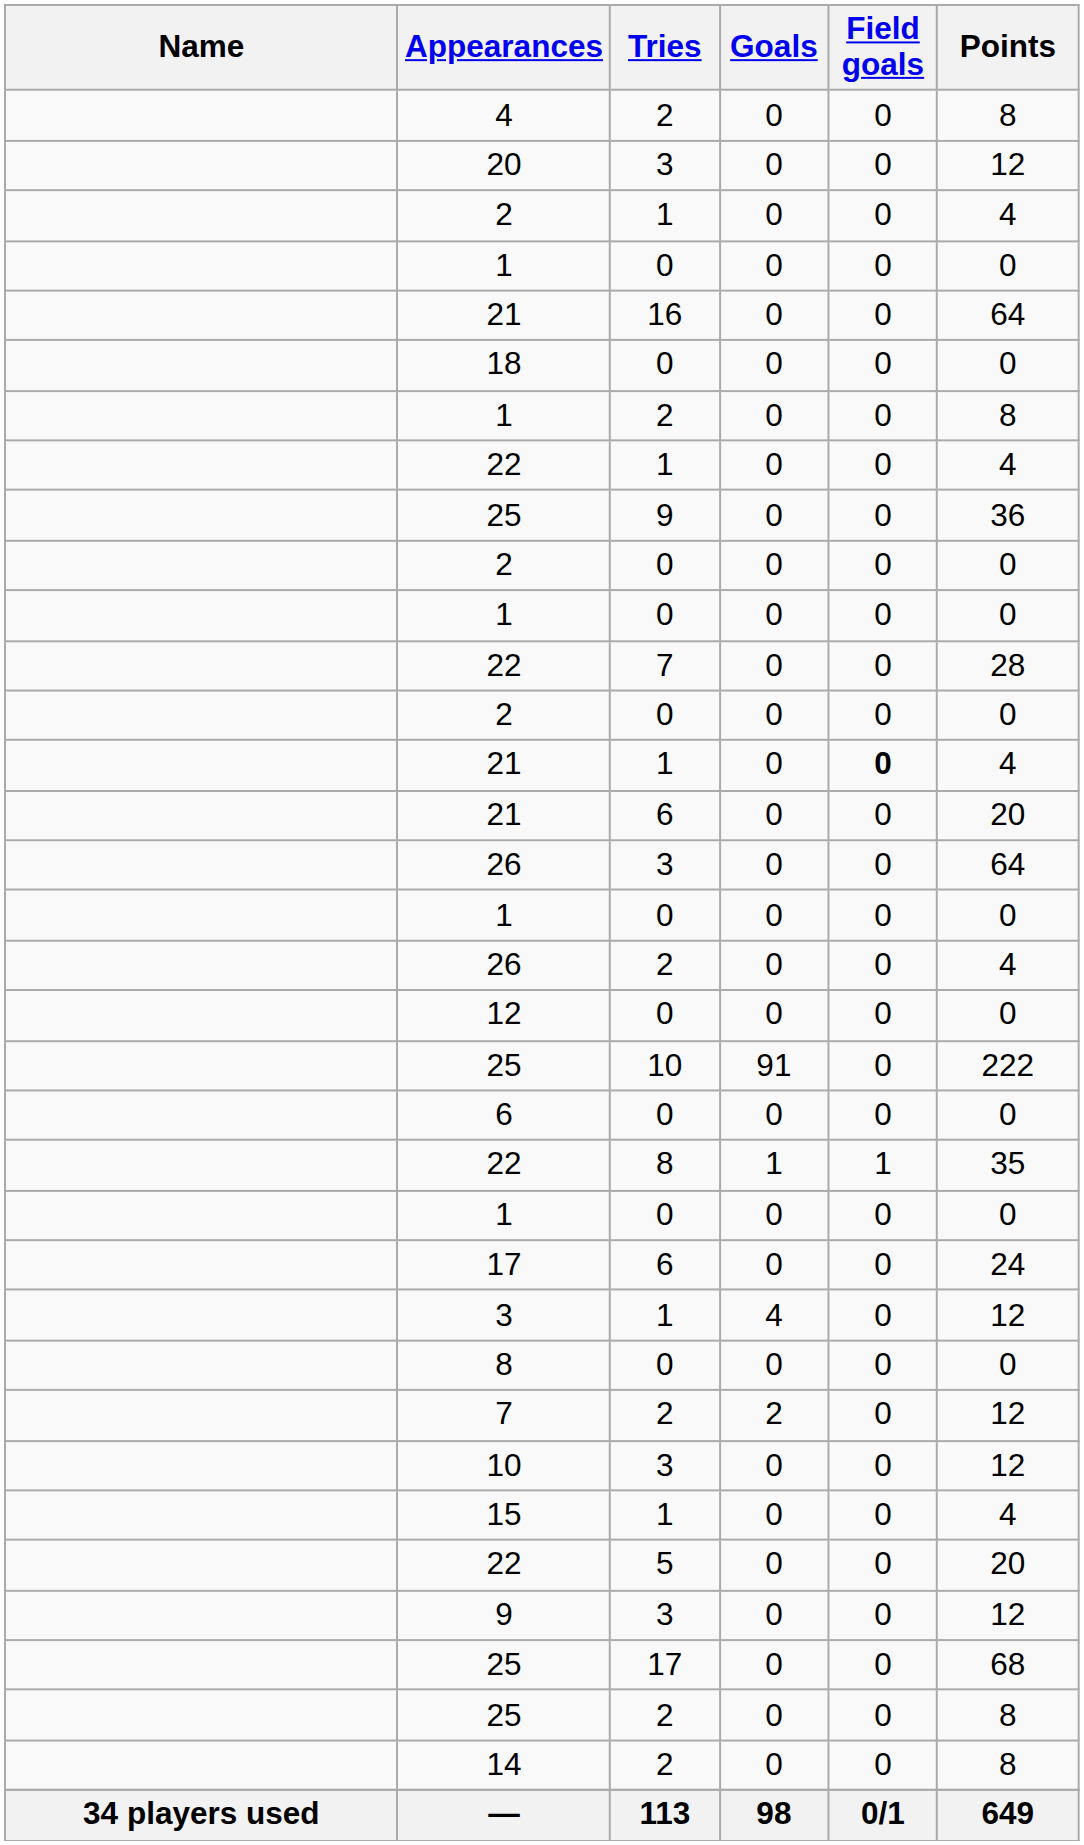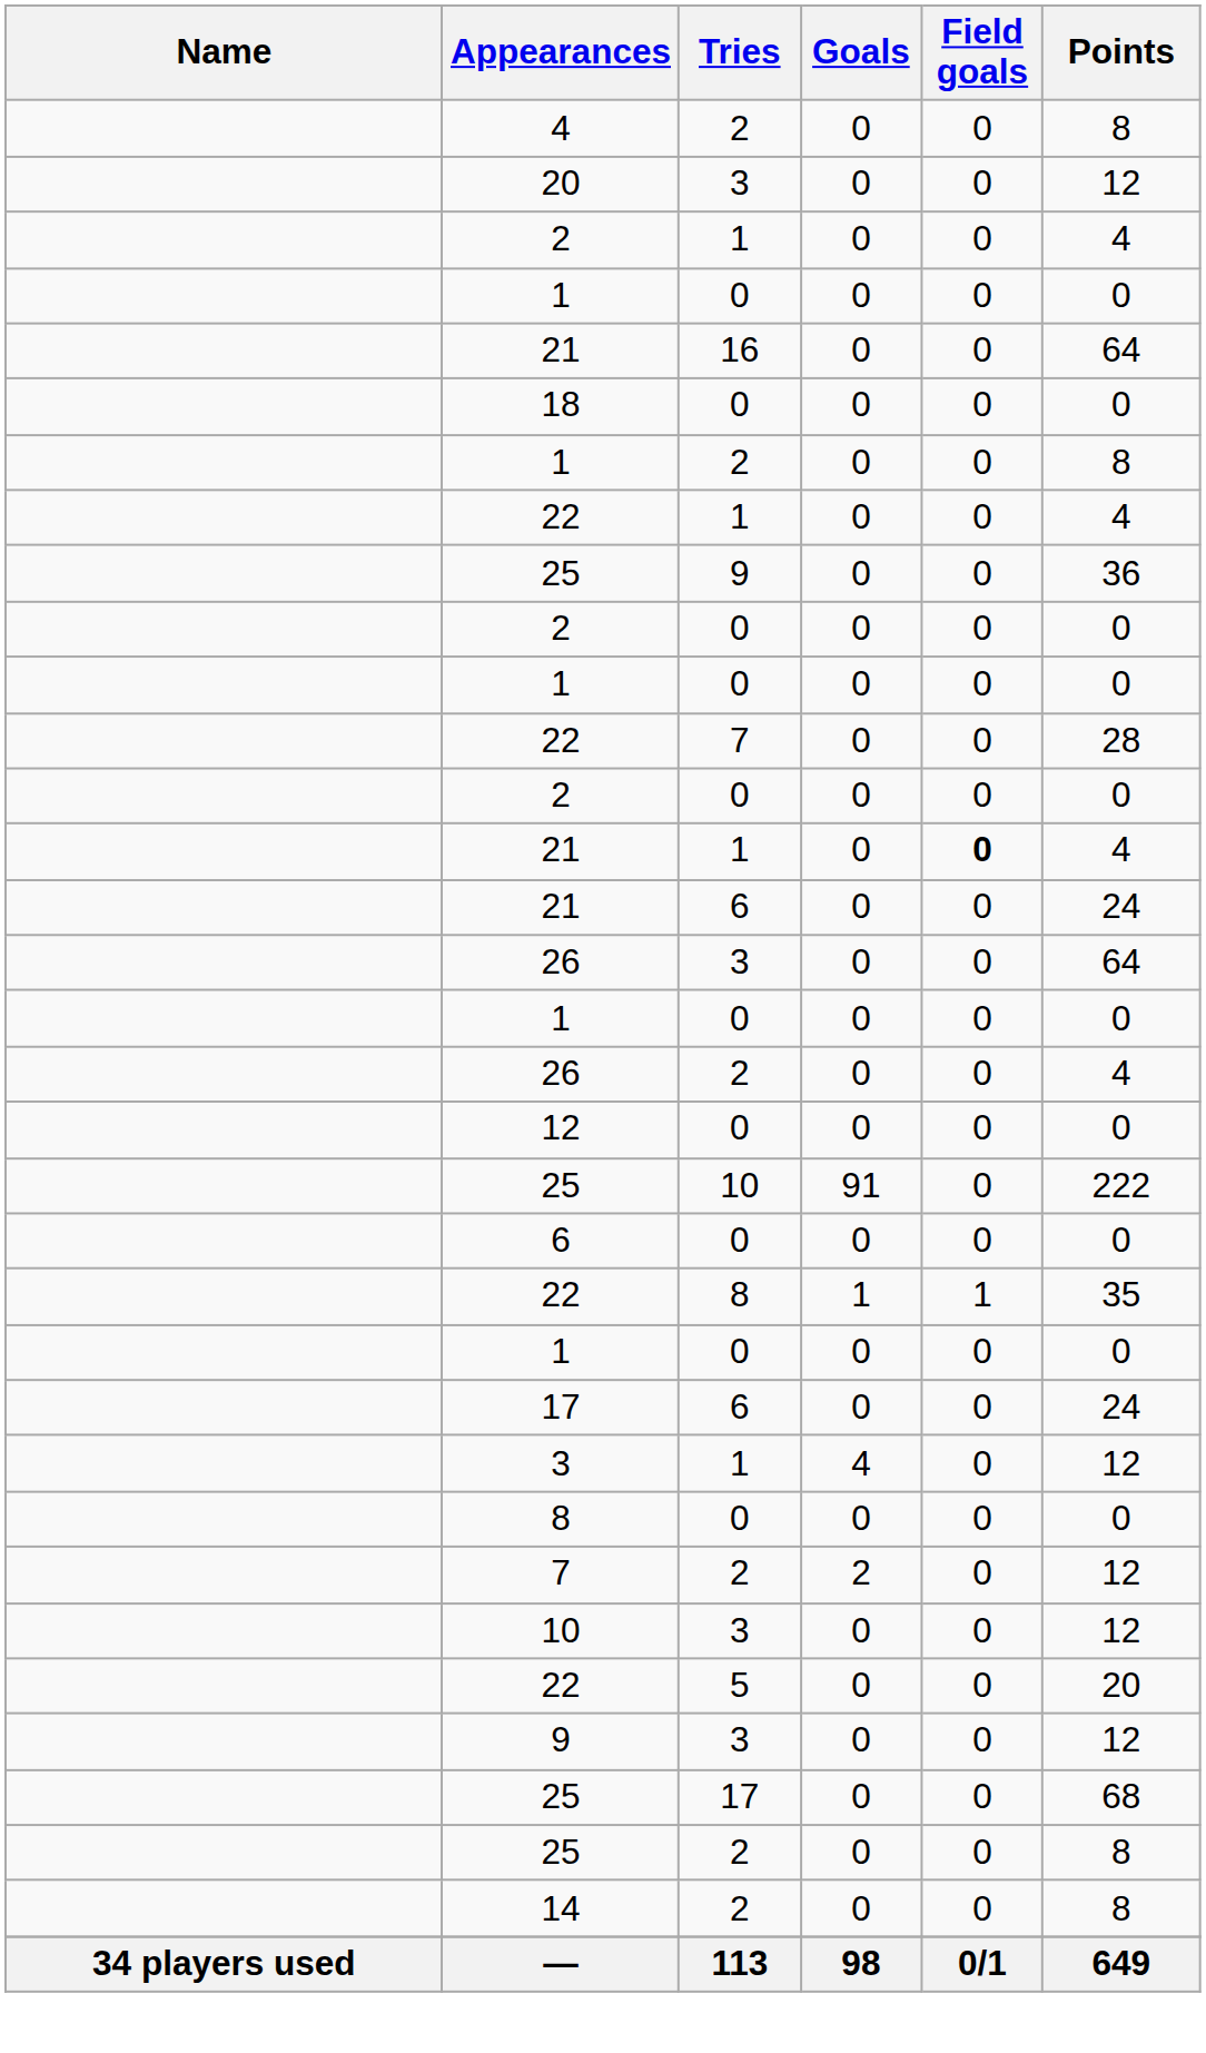 <table class="wikitable sortable" style="text-align: center;">
 <tr>
 <th style="width:12em">Name</th>
 <th><a href='#'>Appearances</a></th>
 <th style="width:3em"><a href='#'>Tries</a></th>
 <th style="width:3em"><a href='#'>Goals</a></th>
 <th style="width:3em"><a href='#'>Field goals</a></th>
 <th style="width:4em">Points</th>
 </tr>
 <tr>
 <td style="text-align:left;"></td>
 <td>4</td>
 <td>2</td>
 <td>0</td>
 <td>0</td>
 <td>8</td>
 </tr>
 <tr>
 <td style="text-align:left;"></td>
 <td>20</td>
 <td>3</td>
 <td>0</td>
 <td>0</td>
 <td>12</td>
 </tr>
 <tr>
 <td style="text-align:left;"></td>
 <td>2</td>
 <td>1</td>
 <td>0</td>
 <td>0</td>
 <td>4</td>
 </tr>
 <tr>
 <td style="text-align:left;"></td>
 <td>1</td>
 <td>0</td>
 <td>0</td>
 <td>0</td>
 <td>0</td>
 </tr>
 <tr>
 <td style="text-align:left;"></td>
 <td>21</td>
 <td>16</td>
 <td>0</td>
 <td>0</td>
 <td>64</td>
 </tr>
 <tr>
 <td style="text-align:left;"></td>
 <td>18</td>
 <td>0</td>
 <td>0</td>
 <td>0</td>
 <td>0</td>
 </tr>
 <tr>
 <td style="text-align:left;"></td>
 <td>1</td>
 <td>2</td>
 <td>0</td>
 <td>0</td>
 <td>8</td>
 </tr>
 <tr>
 <td style="text-align:left;"></td>
 <td>22</td>
 <td>1</td>
 <td>0</td>
 <td>0</td>
 <td>4</td>
 </tr>
 <tr>
 <td style="text-align:left;"></td>
 <td>25</td>
 <td>9</td>
 <td>0</td>
 <td>0</td>
 <td>36</td>
 </tr>
 <tr>
 <td style="text-align:left;"></td>
 <td>2</td>
 <td>0</td>
 <td>0</td>
 <td>0</td>
 <td>0</td>
 </tr>
 <tr>
 <td style="text-align:left;"></td>
 <td>1</td>
 <td>0</td>
 <td>0</td>
 <td>0</td>
 <td>0</td>
 </tr>
 <tr>
 <td style="text-align:left;"></td>
 <td>22</td>
 <td>7</td>
 <td>0</td>
 <td>0</td>
 <td>28</td>
 </tr>
 <tr>
 <td style="text-align:left;"></td>
 <td>2</td>
 <td>0</td>
 <td>0</td>
 <td>0</td>
 <td>0</td>
 </tr>
 <tr>
 <td style="text-align:left;"></td>
 <td>21</td>
 <td>1</td>
 <td>0</td>
 <td><strong>0</strong></td>
 <td>4</td>
 </tr>
 <tr>
 <td style="text-align:left;"></td>
 <td>21</td>
 <td>6</td>
 <td>0</td>
 <td>0</td>
-<td>20</td>
+<td>24</td>
 </tr>
 <tr>
 <td style="text-align:left;"></td>
 <td>26</td>
 <td>3</td>
 <td>0</td>
 <td>0</td>
 <td>64</td>
 </tr>
 <tr>
 <td style="text-align:left;"></td>
 <td>1</td>
 <td>0</td>
 <td>0</td>
 <td>0</td>
 <td>0</td>
 </tr>
 <tr>
 <td style="text-align:left;"></td>
 <td>26</td>
 <td>2</td>
 <td>0</td>
 <td>0</td>
 <td>4</td>
 </tr>
 <tr>
 <td style="text-align:left;"></td>
 <td>12</td>
 <td>0</td>
 <td>0</td>
 <td>0</td>
 <td>0</td>
 </tr>
 <tr>
 <td style="text-align:left;"></td>
 <td>25</td>
 <td>10</td>
 <td>91</td>
 <td>0</td>
 <td>222</td>
 </tr>
 <tr>
 <td style="text-align:left;"></td>
 <td>6</td>
 <td>0</td>
 <td>0</td>
 <td>0</td>
 <td>0</td>
 </tr>
 <tr>
 <td style="text-align:left;"></td>
 <td>22</td>
 <td>8</td>
 <td>1</td>
 <td>1</td>
 <td>35</td>
 </tr>
 <tr>
 <td style="text-align:left;"></td>
 <td>1</td>
 <td>0</td>
 <td>0</td>
 <td>0</td>
 <td>0</td>
 </tr>
 <tr>
 <td style="text-align:left;"></td>
 <td>17</td>
 <td>6</td>
 <td>0</td>
 <td>0</td>
 <td>24</td>
 </tr>
 <tr>
 <td style="text-align:left;"></td>
 <td>3</td>
 <td>1</td>
 <td>4</td>
 <td>0</td>
 <td>12</td>
 </tr>
 <tr>
 <td style="text-align:left;"></td>
 <td>8</td>
 <td>0</td>
 <td>0</td>
 <td>0</td>
 <td>0</td>
 </tr>
 <tr>
 <td style="text-align:left;"></td>
 <td>7</td>
 <td>2</td>
 <td>2</td>
 <td>0</td>
 <td>12</td>
 </tr>
 <tr>
 <td style="text-align:left;"></td>
 <td>10</td>
 <td>3</td>
 <td>0</td>
 <td>0</td>
 <td>12</td>
 </tr>
 <tr>
 <td style="text-align:left;"></td>
-<td>15</td>
-<td>1</td>
-<td>0</td>
-<td>0</td>
-<td>4</td>
-</tr>
-<tr>
-<td style="text-align:left;"></td>
 <td>22</td>
 <td>5</td>
 <td>0</td>
 <td>0</td>
 <td>20</td>
 </tr>
 <tr>
 <td style="text-align:left;"></td>
 <td>9</td>
 <td>3</td>
 <td>0</td>
 <td>0</td>
 <td>12</td>
 </tr>
 <tr>
 <td style="text-align:left;"></td>
 <td>25</td>
 <td>17</td>
 <td>0</td>
 <td>0</td>
 <td>68</td>
 </tr>
 <tr>
 <td style="text-align:left;"></td>
 <td>25</td>
 <td>2</td>
 <td>0</td>
 <td>0</td>
 <td>8</td>
 </tr>
 <tr>
 <td style="text-align:left;"></td>
 <td>14</td>
 <td>2</td>
 <td>0</td>
 <td>0</td>
 <td>8</td>
 </tr>
 <tr>
 </tr>
 <tr class="sortbottom">
 <th>34 players used</th>
 <th>—</th>
 <th>113</th>
 <th>98</th>
 <th>0/1</th>
 <th>649</th>
 </tr>
 </table>
